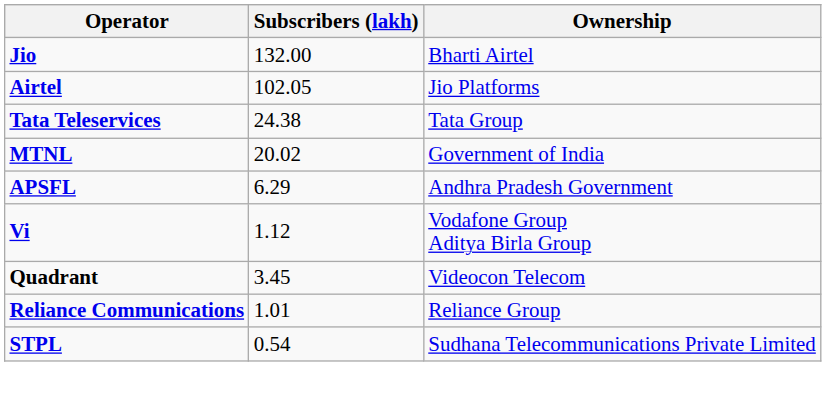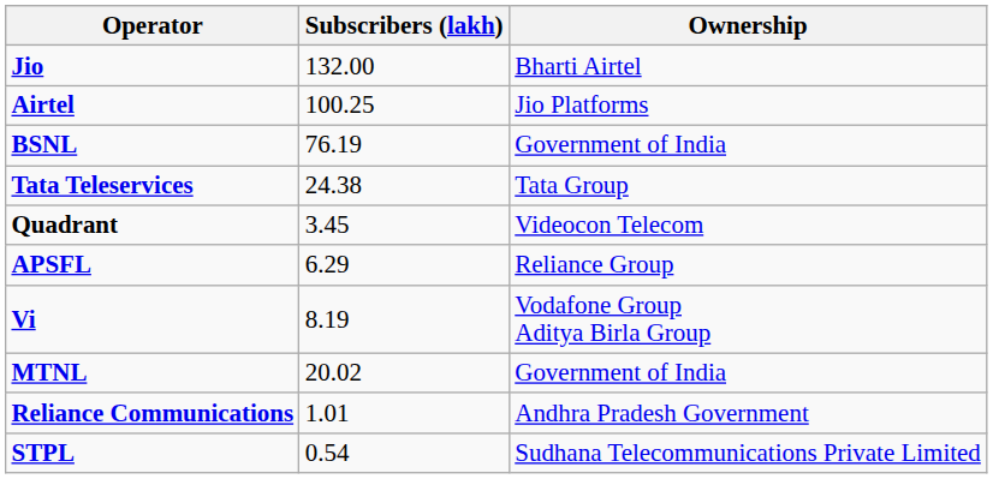 <table class="wikitable sortable">
 <tr style="background:#ccc; text-align:left;">
 <th>Operator</th>
 <th>Subscribers (<a href='#'>lakh</a>)</th>
 <th>Ownership</th>
 </tr>
 <tr style="vertical-align: middle; text-align: left;">
 <td><strong><a href='#'>Jio</a></strong></td>
 <td>132.00</td>
 <td><a href='#'>Bharti Airtel</a></td>
 </tr>
 <tr style="vertical-align: middle; text-align: left;">
 <td><a href='#'><strong>Airtel</strong></a></td>
-<td>102.05</td>
+<td>100.25</td>
 <td><a href='#'>Jio Platforms</a></td>
+</tr>
+<tr style="vertical-align: middle; text-align: left;">
+<td><strong><a href='#'>BSNL</a></strong></td>
+<td>76.19</td>
+<td><a href='#'>Government of India</a></td>
 </tr>
 <tr style="vertical-align: middle; text-align:left;">
 <td><strong><a href='#'>Tata Teleservices</a></strong></td>
 <td>24.38</td>
 <td><a href='#'>Tata Group</a></td>
 </tr>
 <tr style="vertical-align: middle; text-align: left;">
+<td><strong>Quadrant</strong></td>
+<td>3.45</td>
+<td><a href='#'>Videocon Telecom</a></td>
+</tr>
+<tr style="vertical-align: middle; text-align:left;">
+<td><a href='#'><strong>APSFL</strong></a></td>
+<td>6.29</td>
+<td><a href='#'>Reliance Group</a></td>
+</tr>
+<tr style="vertical-align: middle; text-align: left;">
+<td><a href='#'><strong>Vi</strong></a></td>
+<td>8.19</td>
+<td><a href='#'>Vodafone Group</a><br><a href='#'>Aditya Birla Group</a></td>
+</tr>
+<tr style="vertical-align: middle; text-align: left;">
 <td><strong><a href='#'>MTNL</a></strong></td>
 <td>20.02</td>
 <td><a href='#'>Government of India</a></td>
 </tr>
-<tr style="vertical-align: middle; text-align:left;">
-<td><a href='#'><strong>APSFL</strong></a></td>
-<td>6.29</td>
-<td><a href='#'>Andhra Pradesh Government</a></td>
-</tr>
-<tr style="vertical-align: middle; text-align: left;">
-<td><a href='#'><strong>Vi</strong></a></td>
-<td>1.12</td>
-<td><a href='#'>Vodafone Group</a><br><a href='#'>Aditya Birla Group</a></td>
-</tr>
-<tr style="vertical-align: middle; text-align: left;">
-<td><strong>Quadrant</strong></td>
-<td>3.45</td>
-<td><a href='#'>Videocon Telecom</a></td>
-</tr>
 <tr style="vertical-align: middle; text-align: left;">
 <td><strong><a href='#'>Reliance Communications</a></strong></td>
 <td>1.01</td>
-<td><a href='#'>Reliance Group</a></td>
+<td><a href='#'>Andhra Pradesh Government</a></td>
 </tr>
 <tr style="vertical-align: middle; text-align: left;">
 <td><strong><a href='#'>STPL</a></strong></td>
 <td>0.54</td>
 <td><a href='#'>Sudhana Telecommunications Private Limited</a></td>
 </tr>
 </table>
